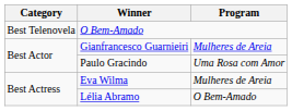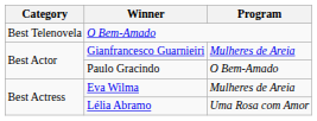 <table class="wikitable">
 <tr>
 <th>Category</th>
 <th>Winner</th>
 <th>Program</th>
 </tr>
 <tr>
 <td>Best Telenovela</td>
 <td colspan="2"><em><a href='#'>O Bem-Amado</a></em></td>
 </tr>
 <tr>
 <td rowspan="2">Best Actor</td>
 <td><a href='#'>Gianfrancesco Guarnieiri</a></td>
 <td><em><a href='#'>Mulheres de Areia</a></em></td>
 </tr>
 <tr>
 <td>Paulo Gracindo</td>
-<td><em>Uma Rosa com Amor</em></td>
+<td><em>O Bem-Amado</em></td>
 </tr>
 <tr>
 <td rowspan="2">Best Actress</td>
 <td><a href='#'>Eva Wilma</a></td>
 <td><em>Mulheres de Areia</em></td>
 </tr>
 <tr>
 <td><a href='#'>Lélia Abramo</a></td>
-<td><em>O Bem-Amado</em></td>
+<td><em>Uma Rosa com Amor</em></td>
 </tr>
 </table>
